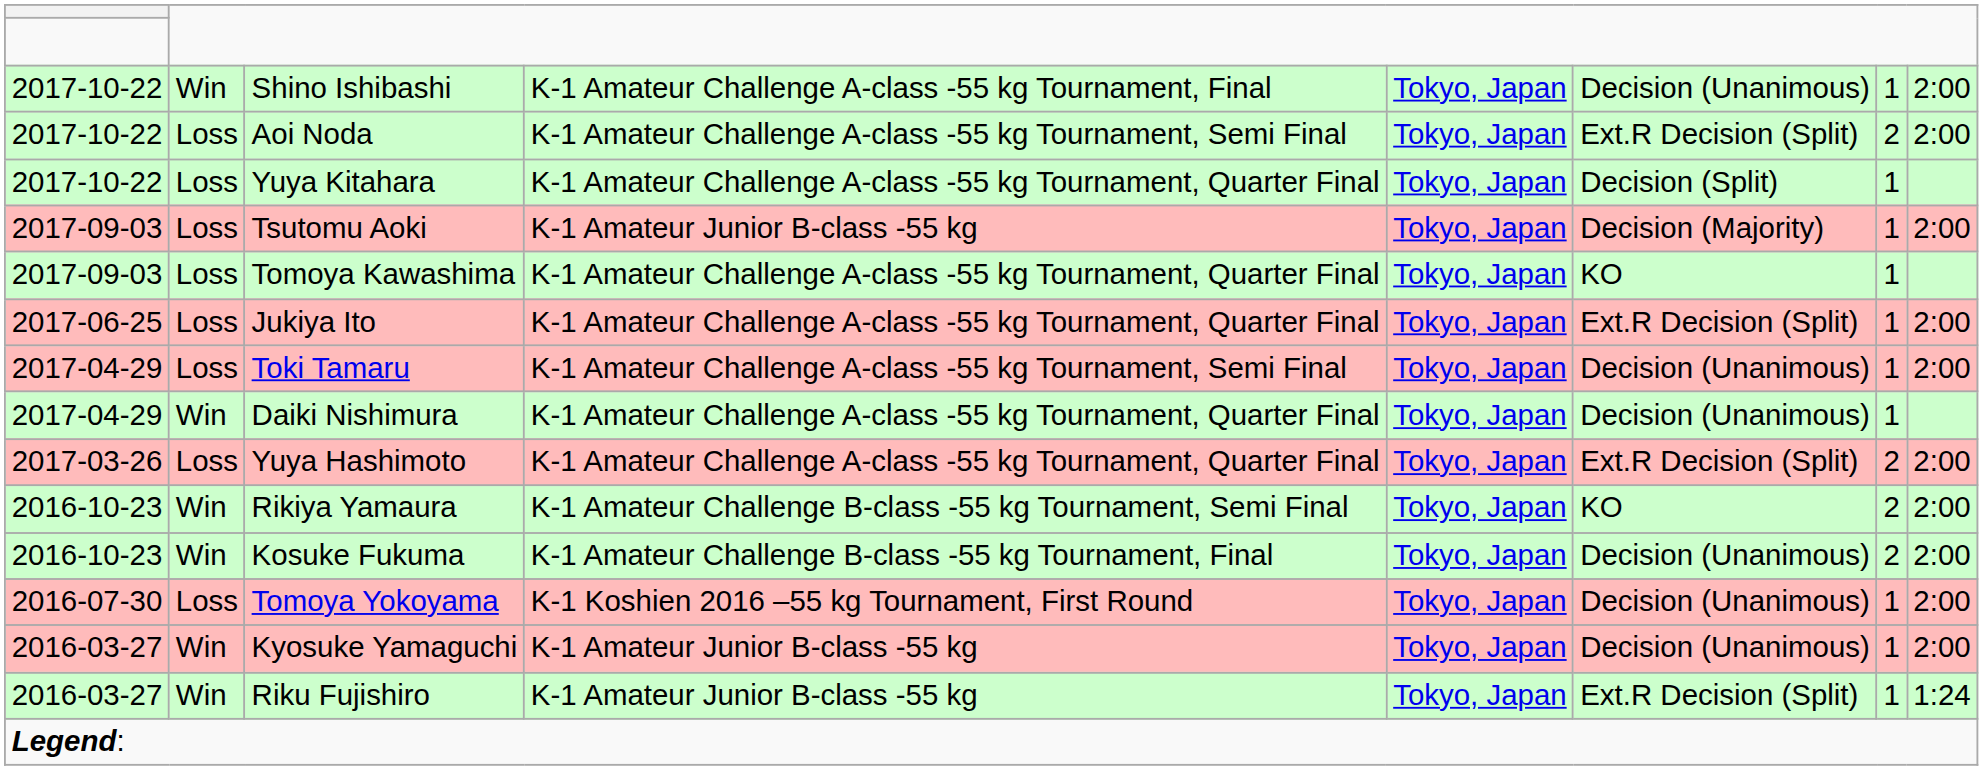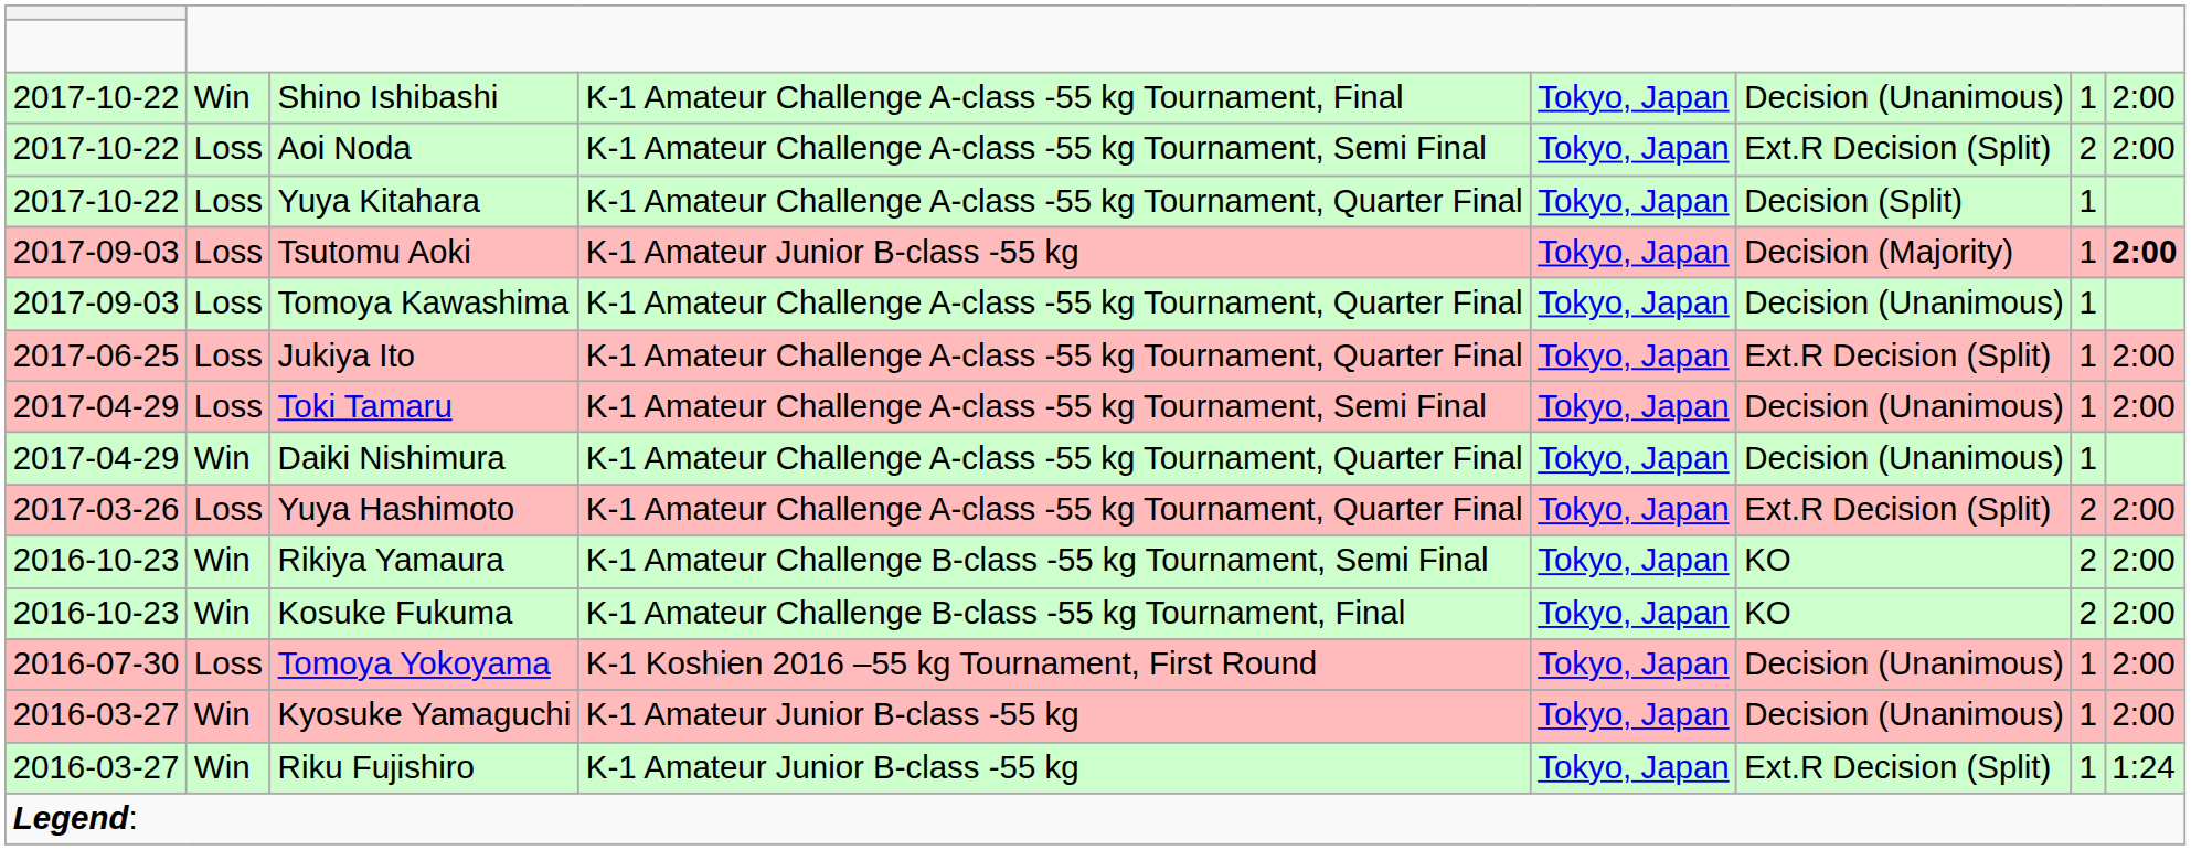 <table class="wikitable mw-collapsible mw-collapsed">
 <tr>
 <th></th>
 </tr>
 <tr>
 <td><br></td>
 </tr>
 <tr style="background:#cfc;">
 <td>2017-10-22</td>
 <td>Win</td>
 <td align=left> Shino Ishibashi</td>
 <td>K-1 Amateur Challenge A-class -55 kg Tournament, Final</td>
 <td><a href='#'>Tokyo, Japan</a></td>
 <td>Decision (Unanimous)</td>
 <td>1</td>
 <td>2:00</td>
 </tr>
 <tr style="background:#cfc;">
 <td>2017-10-22</td>
 <td>Loss</td>
 <td align=left> Aoi Noda</td>
 <td>K-1 Amateur Challenge A-class -55 kg Tournament, Semi Final</td>
 <td><a href='#'>Tokyo, Japan</a></td>
 <td>Ext.R Decision (Split)</td>
 <td>2</td>
 <td>2:00</td>
 </tr>
 <tr style="background:#cfc;">
 <td>2017-10-22</td>
 <td>Loss</td>
 <td align=left> Yuya Kitahara</td>
 <td>K-1 Amateur Challenge A-class -55 kg Tournament, Quarter Final</td>
 <td><a href='#'>Tokyo, Japan</a></td>
 <td>Decision (Split)</td>
 <td>1</td>
 <td></td>
 </tr>
 <tr style="background:#fbb;">
 <td>2017-09-03</td>
 <td>Loss</td>
 <td align=left> Tsutomu Aoki</td>
 <td>K-1 Amateur Junior B-class -55 kg</td>
 <td><a href='#'>Tokyo, Japan</a></td>
 <td>Decision (Majority)</td>
 <td>1</td>
-<td>2:00</td>
+<td><strong>2:00</strong></td>
 </tr>
 <tr style="background:#cfc;">
 <td>2017-09-03</td>
 <td>Loss</td>
 <td align=left> Tomoya Kawashima</td>
 <td>K-1 Amateur Challenge A-class -55 kg Tournament, Quarter Final</td>
 <td><a href='#'>Tokyo, Japan</a></td>
-<td>KO</td>
+<td>Decision (Unanimous)</td>
 <td>1</td>
 <td></td>
 </tr>
 <tr style="background:#fbb;">
 <td>2017-06-25</td>
 <td>Loss</td>
 <td align=left> Jukiya Ito</td>
 <td>K-1 Amateur Challenge A-class -55 kg Tournament, Quarter Final</td>
 <td><a href='#'>Tokyo, Japan</a></td>
 <td>Ext.R Decision (Split)</td>
 <td>1</td>
 <td>2:00</td>
 </tr>
 <tr style="background:#fbb;">
 <td>2017-04-29</td>
 <td>Loss</td>
 <td align=left> <a href='#'>Toki Tamaru</a></td>
 <td>K-1 Amateur Challenge A-class -55 kg Tournament, Semi Final</td>
 <td><a href='#'>Tokyo, Japan</a></td>
 <td>Decision (Unanimous)</td>
 <td>1</td>
 <td>2:00</td>
 </tr>
 <tr style="background:#cfc;">
 <td>2017-04-29</td>
 <td>Win</td>
 <td align=left> Daiki Nishimura</td>
 <td>K-1 Amateur Challenge A-class -55 kg Tournament, Quarter Final</td>
 <td><a href='#'>Tokyo, Japan</a></td>
 <td>Decision (Unanimous)</td>
 <td>1</td>
 <td></td>
 </tr>
 <tr style="background:#fbb;">
 <td>2017-03-26</td>
 <td>Loss</td>
 <td align=left> Yuya Hashimoto</td>
 <td>K-1 Amateur Challenge A-class -55 kg Tournament, Quarter Final</td>
 <td><a href='#'>Tokyo, Japan</a></td>
 <td>Ext.R Decision (Split)</td>
 <td>2</td>
 <td>2:00</td>
 </tr>
 <tr style="background:#cfc;">
 <td>2016-10-23</td>
 <td>Win</td>
 <td align=left> Rikiya Yamaura</td>
 <td>K-1 Amateur Challenge B-class -55 kg Tournament, Semi Final</td>
 <td><a href='#'>Tokyo, Japan</a></td>
 <td>KO</td>
 <td>2</td>
 <td>2:00</td>
 </tr>
 <tr style="background:#cfc;">
 <td>2016-10-23</td>
 <td>Win</td>
 <td align=left> Kosuke Fukuma</td>
 <td>K-1 Amateur Challenge B-class -55 kg Tournament, Final</td>
 <td><a href='#'>Tokyo, Japan</a></td>
-<td>Decision (Unanimous)</td>
+<td>KO</td>
 <td>2</td>
 <td>2:00</td>
 </tr>
 <tr style="background:#fbb;">
 <td>2016-07-30</td>
 <td>Loss</td>
 <td align=left> <a href='#'>Tomoya Yokoyama</a></td>
 <td>K-1 Koshien 2016 –55 kg Tournament, First Round</td>
 <td><a href='#'>Tokyo, Japan</a></td>
 <td>Decision (Unanimous)</td>
 <td>1</td>
 <td>2:00</td>
 </tr>
 <tr style="background:#fbb;">
 <td>2016-03-27</td>
 <td>Win</td>
 <td align=left> Kyosuke Yamaguchi</td>
 <td>K-1 Amateur Junior B-class -55 kg</td>
 <td><a href='#'>Tokyo, Japan</a></td>
 <td>Decision (Unanimous)</td>
 <td>1</td>
 <td>2:00</td>
 </tr>
 <tr style="background:#cfc;">
 <td>2016-03-27</td>
 <td>Win</td>
 <td align=left> Riku Fujishiro</td>
 <td>K-1 Amateur Junior B-class -55 kg</td>
 <td><a href='#'>Tokyo, Japan</a></td>
 <td>Ext.R Decision (Split)</td>
 <td>1</td>
 <td>1:24</td>
 </tr>
 <tr>
 <td colspan=9><strong><em>Legend</em></strong>:    <br></td>
 </tr>
 </table>
